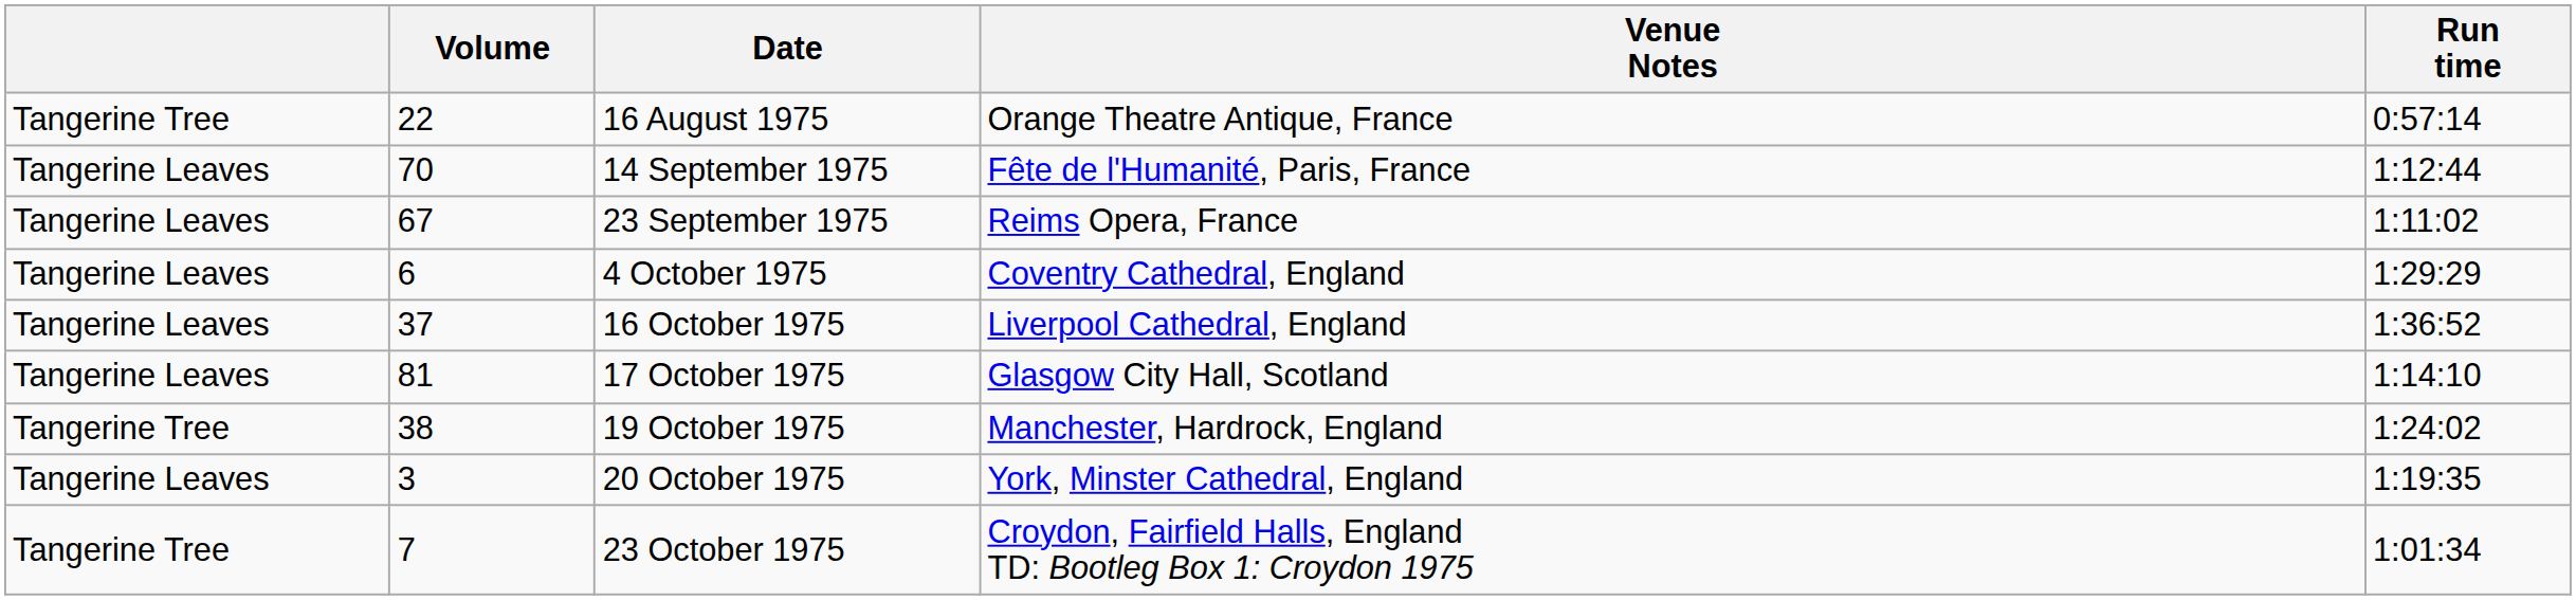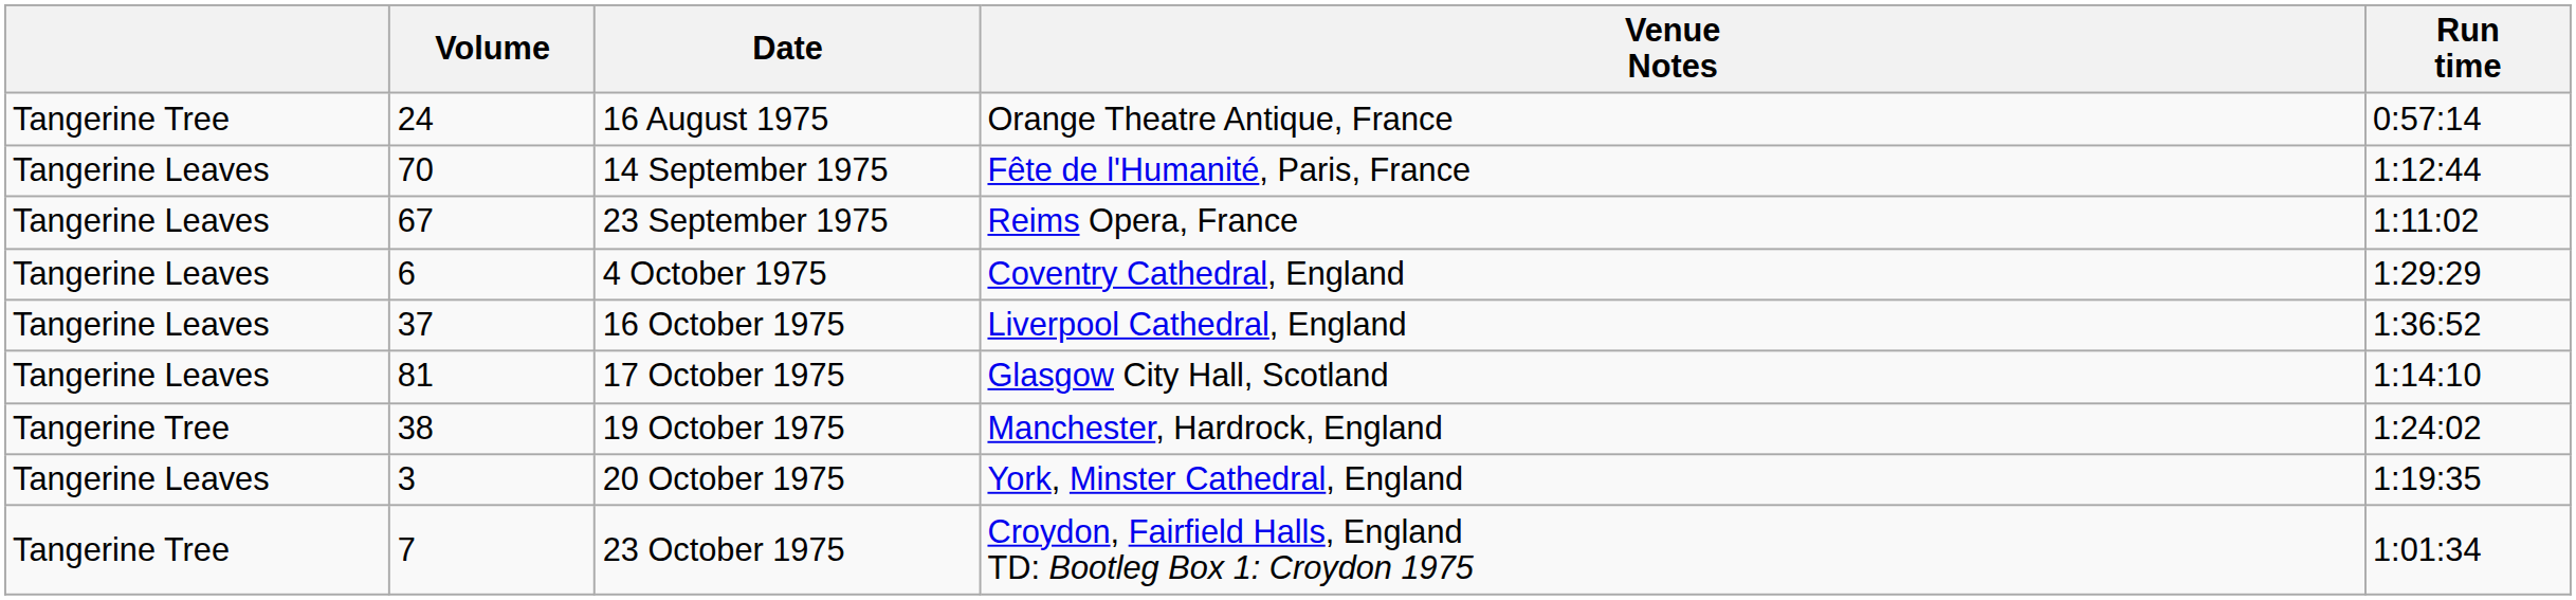 <table class="wikitable" style="width: 100%;">
 <tr>
 <th style="width: 15%;"></th>
 <th style="width: 8%;">Volume</th>
 <th style="width: 15%;">Date</th>
 <th>Venue<br>Notes</th>
 <th style="width: 8%;">Run<br>time</th>
 </tr>
 <tr>
 <td>Tangerine Tree</td>
-<td>22</td>
+<td>24</td>
 <td>16 August 1975</td>
 <td>Orange Theatre Antique, France</td>
 <td>0:57:14</td>
 </tr>
 <tr>
 <td>Tangerine Leaves</td>
 <td>70</td>
 <td>14 September 1975</td>
 <td><a href='#'>Fête de l'Humanité</a>, Paris, France</td>
 <td>1:12:44</td>
 </tr>
 <tr>
 <td>Tangerine Leaves</td>
 <td>67</td>
 <td>23 September 1975</td>
 <td><a href='#'>Reims</a> Opera, France</td>
 <td>1:11:02</td>
 </tr>
 <tr>
 <td>Tangerine Leaves</td>
 <td>6</td>
 <td>4 October 1975</td>
 <td><a href='#'>Coventry Cathedral</a>, England</td>
 <td>1:29:29</td>
 </tr>
 <tr>
 <td>Tangerine Leaves</td>
 <td>37</td>
 <td>16 October 1975</td>
 <td><a href='#'>Liverpool Cathedral</a>, England</td>
 <td>1:36:52</td>
 </tr>
 <tr>
 <td>Tangerine Leaves</td>
 <td>81</td>
 <td>17 October 1975</td>
 <td><a href='#'>Glasgow</a> City Hall, Scotland</td>
 <td>1:14:10</td>
 </tr>
 <tr>
 <td>Tangerine Tree</td>
 <td>38</td>
 <td>19 October 1975</td>
 <td><a href='#'>Manchester</a>, Hardrock, England</td>
 <td>1:24:02</td>
 </tr>
 <tr>
 <td>Tangerine Leaves</td>
 <td>3</td>
 <td>20 October 1975</td>
 <td><a href='#'>York</a>, <a href='#'>Minster Cathedral</a>, England</td>
 <td>1:19:35</td>
 </tr>
 <tr>
 <td>Tangerine Tree</td>
 <td>7</td>
 <td>23 October 1975</td>
 <td><a href='#'>Croydon</a>, <a href='#'>Fairfield Halls</a>, England<br>TD: <em>Bootleg Box 1: Croydon 1975</em></td>
 <td>1:01:34</td>
 </tr>
 </table>
